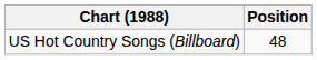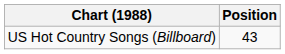 <table class="wikitable">
 <tr>
 <th>Chart (1988)</th>
 <th>Position</th>
 </tr>
 <tr>
 <td>US Hot Country Songs (<em>Billboard</em>)</td>
-<td align="center">48</td>
+<td align="center">43</td>
 </tr>
 </table>
